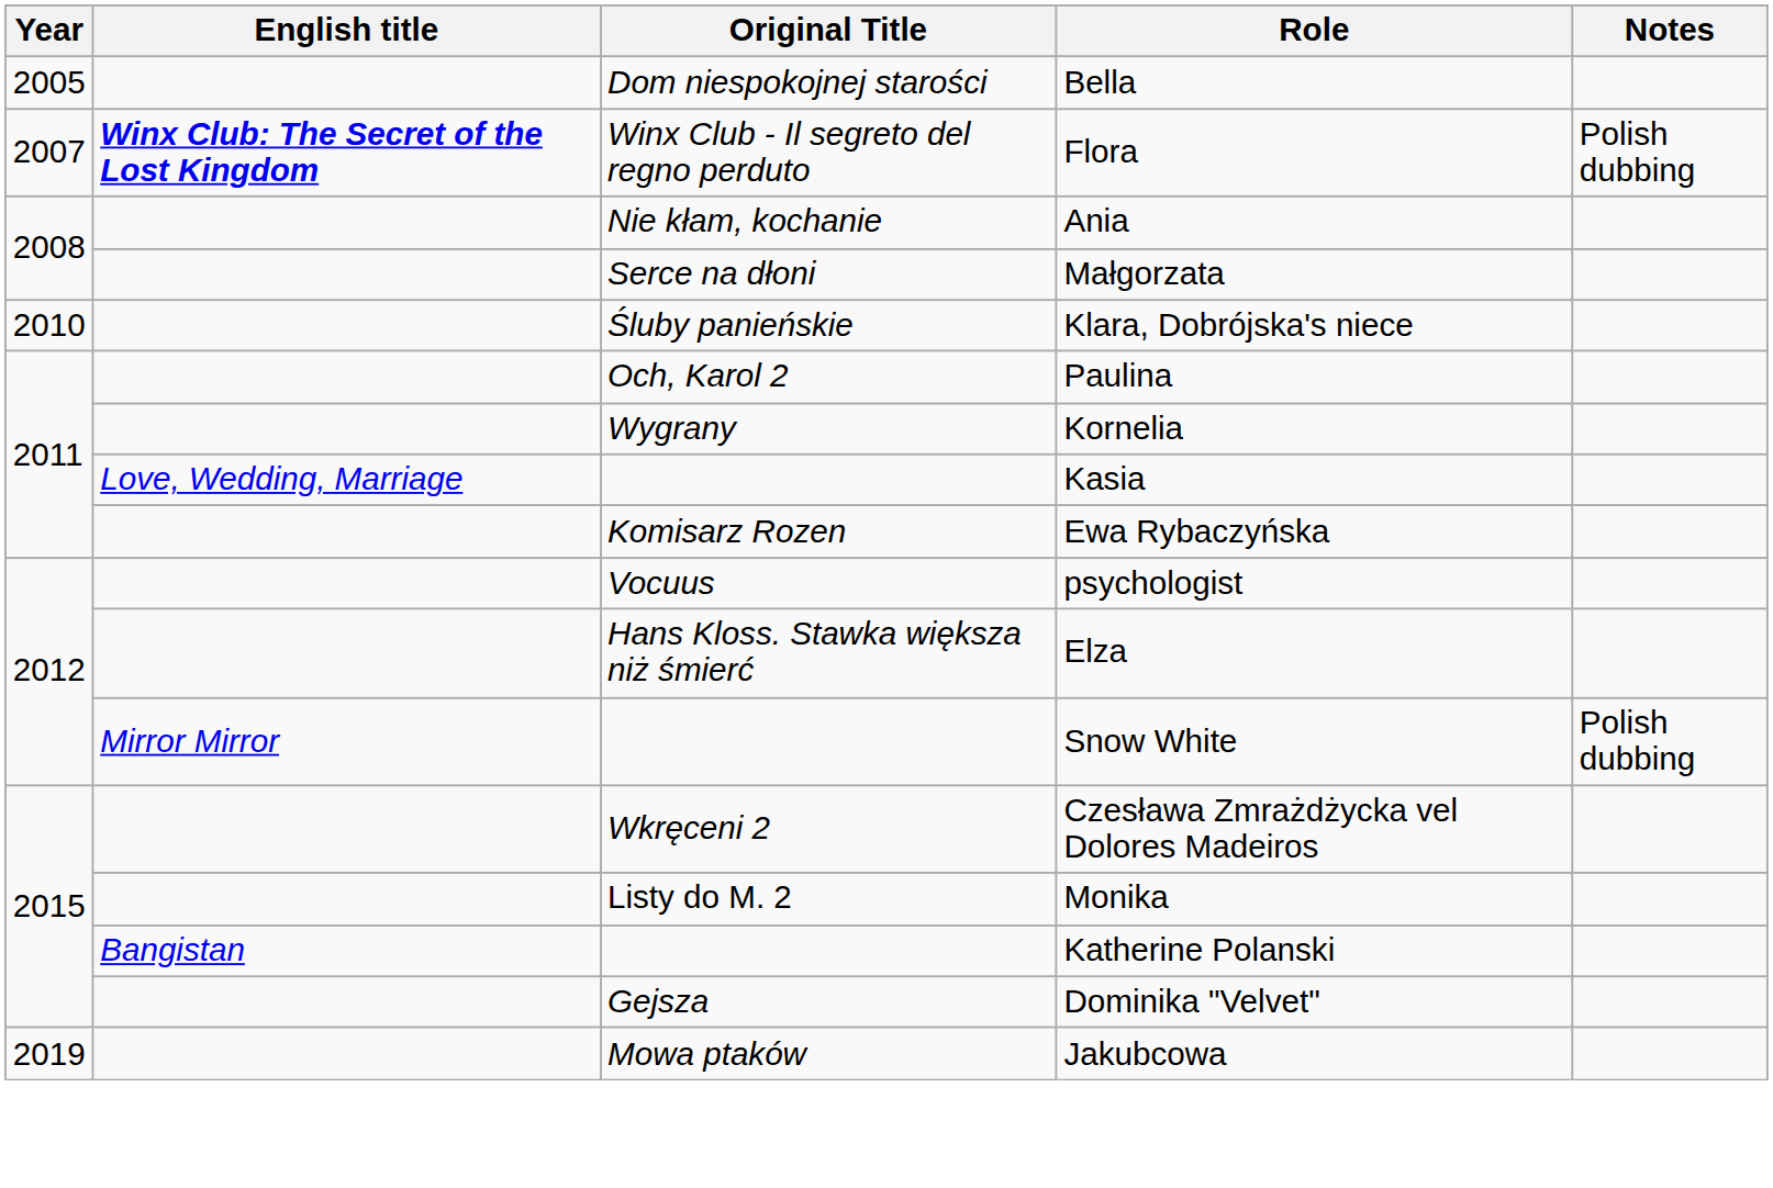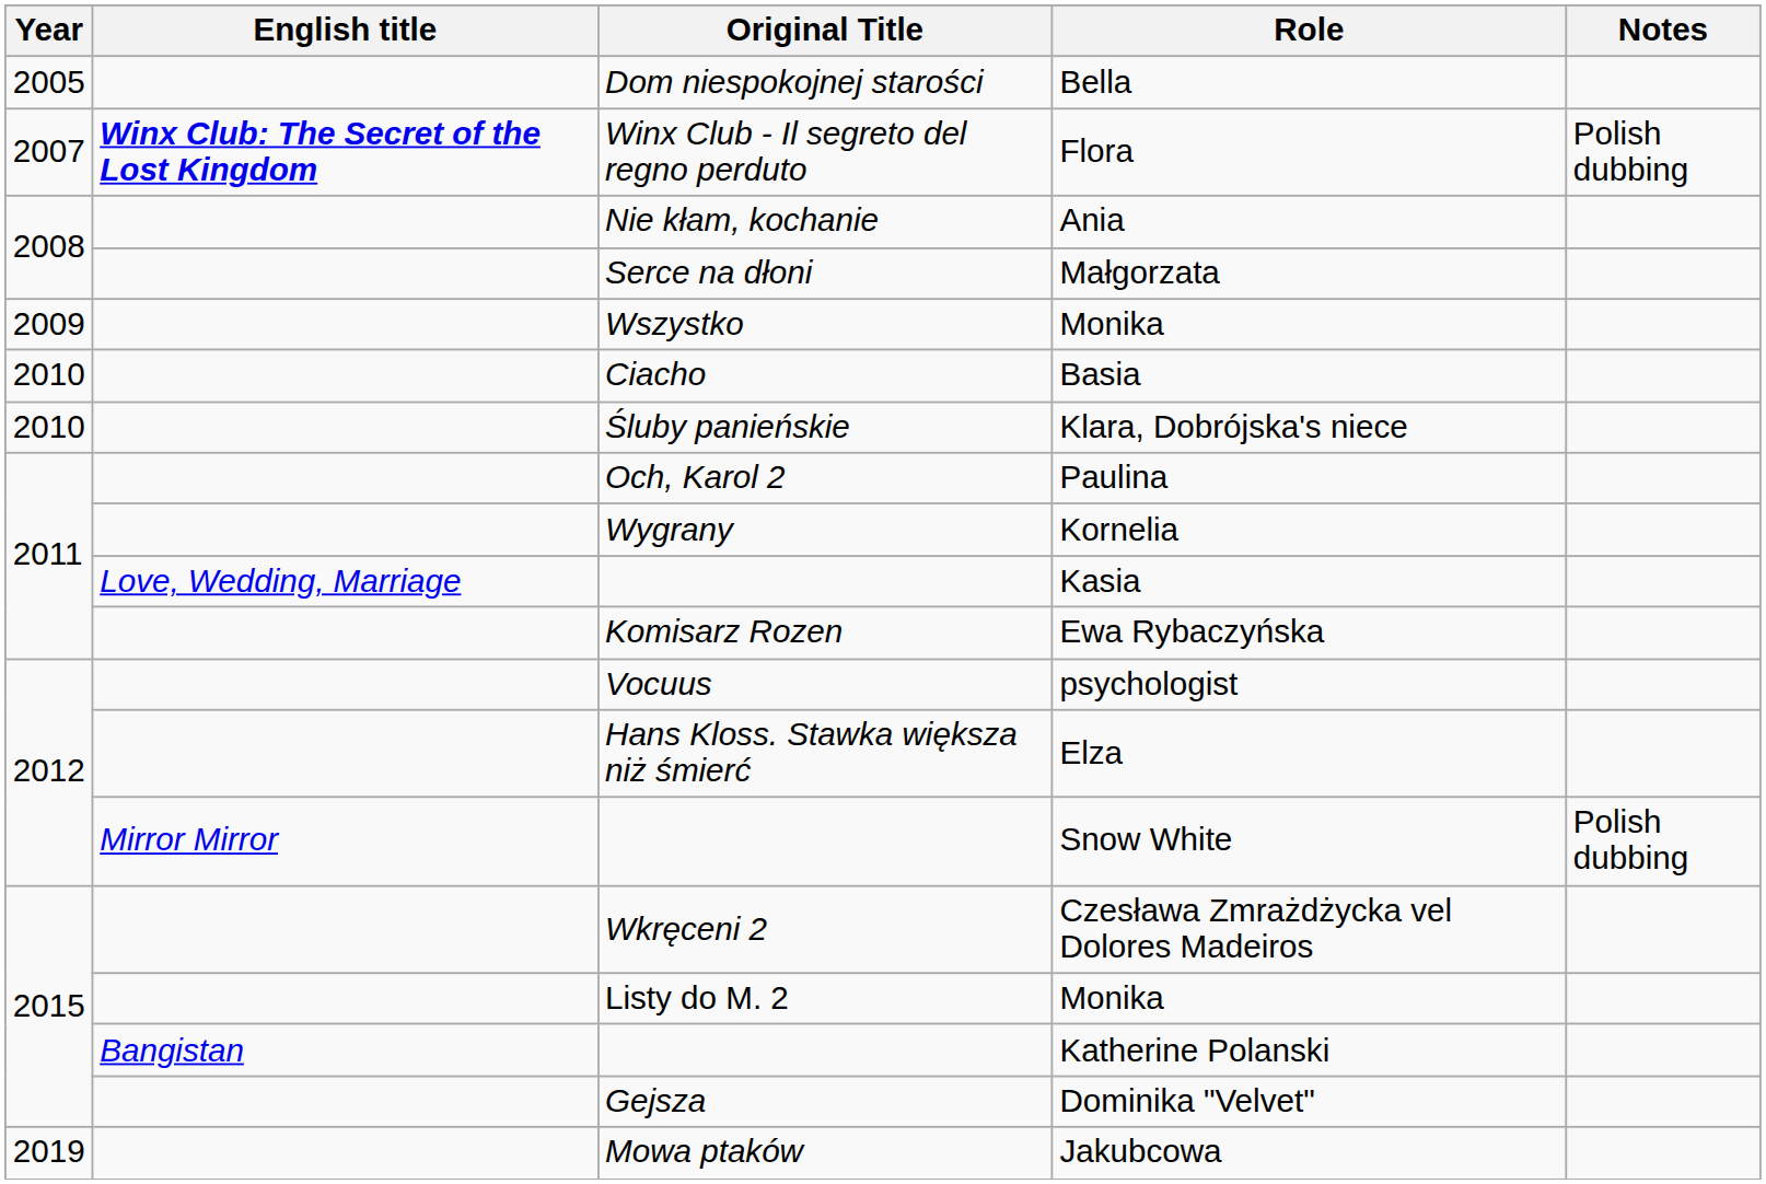 <table class="wikitable sortable">
 <tr>
 <th>Year</th>
 <th>English title</th>
 <th>Original Title</th>
 <th>Role</th>
 <th class="unsortable">Notes</th>
 </tr>
 <tr>
 <td>2005</td>
 <td></td>
 <td><em>Dom niespokojnej starości</em></td>
 <td>Bella</td>
 <td></td>
 </tr>
 <tr>
 <td>2007</td>
 <td><strong><em><a href='#'>Winx Club: The Secret of the Lost Kingdom</a></em></strong></td>
 <td><em>Winx Club - Il segreto del regno perduto</em></td>
 <td>Flora</td>
 <td>Polish dubbing</td>
 </tr>
 <tr>
 <td rowspan="2">2008</td>
 <td></td>
 <td><em>Nie kłam, kochanie</em></td>
 <td>Ania</td>
 <td></td>
 </tr>
 <tr>
 <td></td>
 <td><em>Serce na dłoni</em></td>
 <td>Małgorzata</td>
+<td></td>
+</tr>
+<tr>
+<td>2009</td>
+<td></td>
+<td><em>Wszystko</em></td>
+<td>Monika</td>
+<td></td>
+</tr>
+<tr>
+<td>2010</td>
+<td></td>
+<td><em>Ciacho</em></td>
+<td>Basia</td>
 <td></td>
 </tr>
 <tr>
 <td>2010</td>
 <td></td>
 <td><em>Śluby panieńskie</em></td>
 <td>Klara, Dobrójska's niece</td>
 <td></td>
 </tr>
 <tr>
 <td rowspan="4">2011</td>
 <td></td>
 <td><em>Och, Karol 2</em></td>
 <td>Paulina</td>
 <td></td>
 </tr>
 <tr>
 <td></td>
 <td><em>Wygrany</em></td>
 <td>Kornelia</td>
 <td></td>
 </tr>
 <tr>
 <td><em><a href='#'>Love, Wedding, Marriage</a></em></td>
 <td></td>
 <td>Kasia</td>
 <td></td>
 </tr>
 <tr>
 <td></td>
 <td><em>Komisarz Rozen</em></td>
 <td>Ewa Rybaczyńska</td>
 <td></td>
 </tr>
 <tr>
 <td rowspan="3">2012</td>
 <td></td>
 <td><em>Vocuus</em></td>
 <td>psychologist</td>
 <td></td>
 </tr>
 <tr>
 <td></td>
 <td><em>Hans Kloss. Stawka większa niż śmierć</em></td>
 <td>Elza</td>
 <td></td>
 </tr>
 <tr>
 <td><em><a href='#'>Mirror Mirror</a></em></td>
 <td></td>
 <td>Snow White</td>
 <td>Polish dubbing</td>
 </tr>
 <tr>
 <td rowspan="4">2015</td>
 <td></td>
 <td><em>Wkręceni 2</em></td>
 <td>Czesława Zmrażdżycka vel Dolores Madeiros</td>
 <td></td>
 </tr>
 <tr>
 <td></td>
 <td>Listy do M. 2</td>
 <td>Monika</td>
 <td></td>
 </tr>
 <tr>
 <td><em><a href='#'>Bangistan</a></em></td>
 <td></td>
 <td>Katherine Polanski</td>
 <td></td>
 </tr>
 <tr>
 <td></td>
 <td><em>Gejsza</em></td>
 <td>Dominika "Velvet"</td>
 <td></td>
 </tr>
 <tr>
 <td>2019</td>
 <td></td>
 <td><em>Mowa ptaków</em></td>
 <td>Jakubcowa</td>
 <td></td>
 </tr>
 </table>
